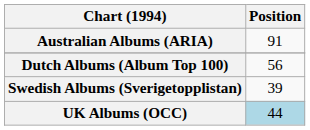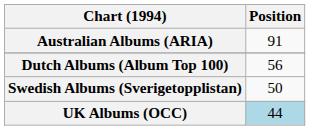 <table class="wikitable plainrowheaders sortable" style="text-align:center">
 <tr>
 <th scope="col">Chart (1994)</th>
 <th scope="col">Position</th>
 </tr>
 <tr>
 <th scope="row">Australian Albums (ARIA)</th>
 <td>91</td>
 </tr>
 <tr>
 </tr>
 <tr>
 <th scope="row">Dutch Albums (Album Top 100)</th>
 <td>56</td>
 </tr>
 <tr>
 <th scope="row">Swedish Albums (Sverigetopplistan)</th>
-<td>39</td>
+<td>50</td>
 </tr>
 <tr>
 <th scope="row">UK Albums (OCC)</th>
 <td style="background: lightblue;">44</td>
 </tr>
 </table>
